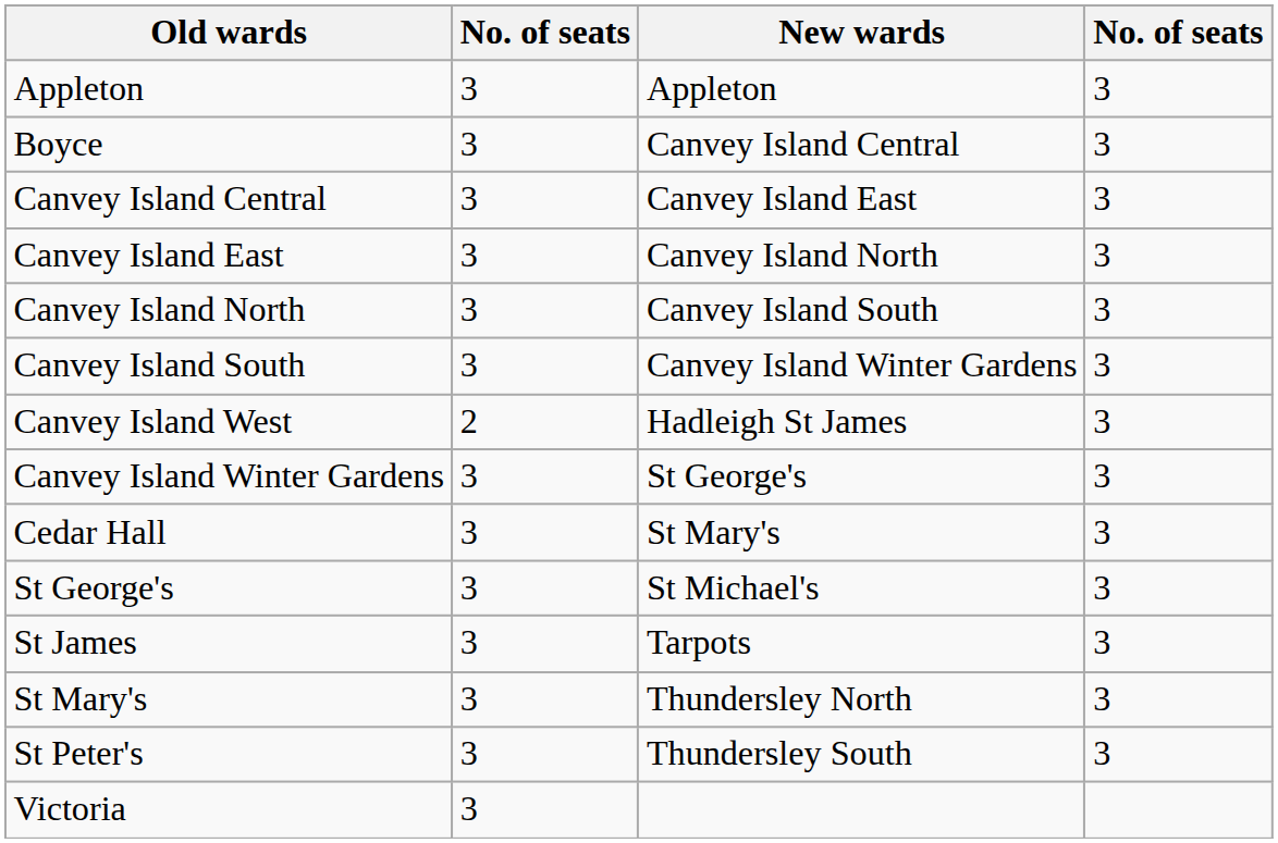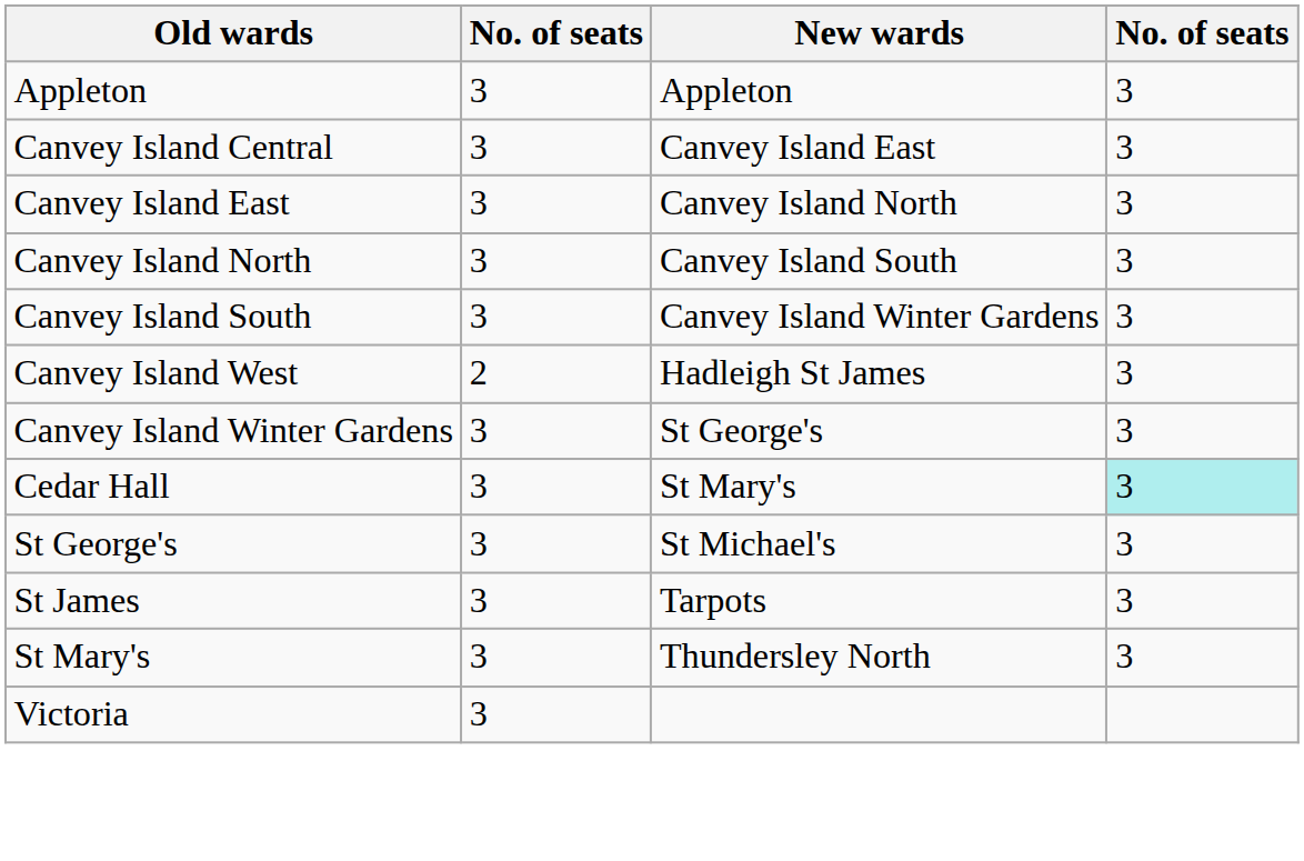 <table class="wikitable">
 <tr>
 <th>Old wards</th>
 <th>No. of seats</th>
 <th>New wards</th>
 <th>No. of seats</th>
 </tr>
 <tr>
 <td>Appleton</td>
 <td>3</td>
 <td>Appleton</td>
-<td>3</td>
-</tr>
-<tr>
-<td>Boyce</td>
-<td>3</td>
-<td>Canvey Island Central</td>
 <td>3</td>
 </tr>
 <tr>
 <td>Canvey Island Central</td>
 <td>3</td>
 <td>Canvey Island East</td>
 <td>3</td>
 </tr>
 <tr>
 <td>Canvey Island East</td>
 <td>3</td>
 <td>Canvey Island North</td>
 <td>3</td>
 </tr>
 <tr>
 <td>Canvey Island North</td>
 <td>3</td>
 <td>Canvey Island South</td>
 <td>3</td>
 </tr>
 <tr>
 <td>Canvey Island South</td>
 <td>3</td>
 <td>Canvey Island Winter Gardens</td>
 <td>3</td>
 </tr>
 <tr>
 <td>Canvey Island West</td>
 <td>2</td>
 <td>Hadleigh St James</td>
 <td>3</td>
 </tr>
 <tr>
 <td>Canvey Island Winter Gardens</td>
 <td>3</td>
 <td>St George's</td>
 <td>3</td>
 </tr>
 <tr>
 <td>Cedar Hall</td>
 <td>3</td>
 <td>St Mary's</td>
-<td>3</td>
+<td style="background: paleturquoise;">3</td>
 </tr>
 <tr>
 <td>St George's</td>
 <td>3</td>
 <td>St Michael's</td>
 <td>3</td>
 </tr>
 <tr>
 <td>St James</td>
 <td>3</td>
 <td>Tarpots</td>
 <td>3</td>
 </tr>
 <tr>
 <td>St Mary's</td>
 <td>3</td>
 <td>Thundersley North</td>
 <td>3</td>
 </tr>
 <tr>
-<td>St Peter's</td>
-<td>3</td>
-<td>Thundersley South</td>
-<td>3</td>
-</tr>
-<tr>
 <td>Victoria</td>
 <td>3</td>
 <td></td>
 <td></td>
 </tr>
 </table>
